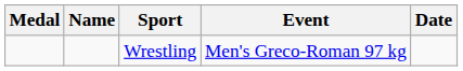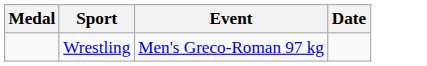 <table class="wikitable sortable" style="font-size:95%">
 <tr>
 <th>Medal</th>
-<th>Name</th>
 <th>Sport</th>
 <th>Event</th>
 <th>Date</th>
 </tr>
 <tr>
 <td></td>
-<td></td>
 <td><a href='#'>Wrestling</a></td>
 <td><a href='#'>Men's Greco-Roman 97 kg</a></td>
 <td></td>
 </tr>
 </table>
